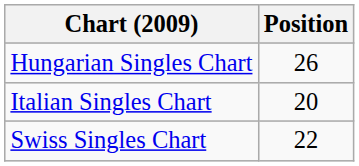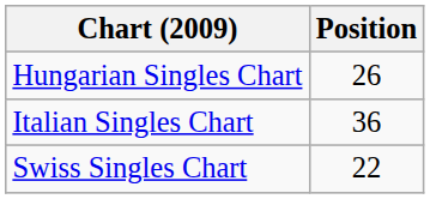 <table class="wikitable sortable">
 <tr>
 <th>Chart (2009)</th>
 <th>Position</th>
 </tr>
 <tr>
 <td><a href='#'>Hungarian Singles Chart</a></td>
 <td align="center">26</td>
 </tr>
 <tr>
 <td><a href='#'>Italian Singles Chart</a></td>
-<td style="text-align:center;">20</td>
+<td style="text-align:center;">36</td>
 </tr>
 <tr>
 <td><a href='#'>Swiss Singles Chart</a></td>
 <td align="center">22</td>
 </tr>
 </table>
